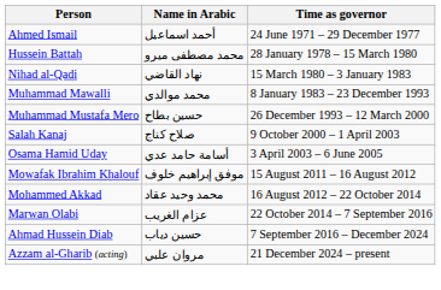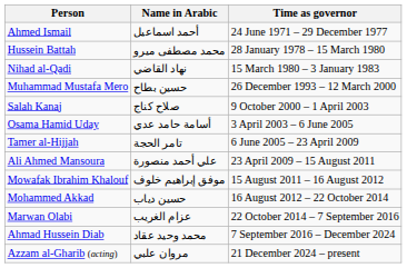 <table class="wikitable">
 <tr>
 <th>Person</th>
 <th>Name in Arabic</th>
 <th>Time as governor</th>
 </tr>
 <tr>
 <td><a href='#'>Ahmed Ismail</a></td>
 <td>أحمد اسماعيل</td>
 <td>24 June 1971 – 29 December 1977</td>
 </tr>
 <tr>
 <td><a href='#'>Hussein Battah</a></td>
 <td>محمد مصطفى ميرو</td>
 <td>28 January 1978 – 15 March 1980</td>
 </tr>
 <tr>
 <td><a href='#'>Nihad al-Qadi</a></td>
 <td>نهاد القاضي</td>
 <td>15 March 1980 – 3 January 1983</td>
 </tr>
 <tr>
-<td><a href='#'>Muhammad Mawalli</a></td>
-<td>محمد موالدي</td>
-<td>8 January 1983 – 23 December 1993</td>
-</tr>
-<tr>
 <td><a href='#'>Muhammad Mustafa Mero</a></td>
 <td>حسين بطاح</td>
 <td>26 December 1993 – 12 March 2000</td>
 </tr>
 <tr>
 <td><a href='#'>Salah Kanaj</a></td>
 <td>صلاح كناج</td>
 <td>9 October 2000 – 1 April 2003</td>
 </tr>
 <tr>
 <td><a href='#'>Osama Hamid Uday</a></td>
 <td>أسامة حامد عدي</td>
 <td>3 April 2003 – 6 June 2005</td>
 </tr>
 <tr>
+<td><a href='#'>Tamer al-Hijjah</a></td>
+<td>تامر الحجة</td>
+<td>6 June 2005 – 23 April 2009</td>
+</tr>
+<tr>
+<td><a href='#'>Ali Ahmed Mansoura</a></td>
+<td>علي أحمد منصورة</td>
+<td>23 April 2009 – 15 August 2011</td>
+</tr>
+<tr>
 <td><a href='#'>Mowafak Ibrahim Khalouf</a></td>
 <td>موفق إبراهيم خلوف</td>
 <td>15 August 2011 – 16 August 2012</td>
 </tr>
 <tr>
 <td><a href='#'>Mohammed Akkad</a></td>
-<td>محمد وحيد عقاد</td>
+<td>حسين دياب</td>
 <td>16 August 2012 – 22 October 2014</td>
 </tr>
 <tr>
 <td><a href='#'>Marwan Olabi</a></td>
 <td>عزام الغريب</td>
 <td>22 October 2014 – 7 September 2016</td>
 </tr>
 <tr>
 <td><a href='#'>Ahmad Hussein Diab</a></td>
-<td>حسين دياب</td>
+<td>محمد وحيد عقاد</td>
 <td>7 September 2016 – December 2024</td>
 </tr>
 <tr>
 <td><a href='#'>Azzam al-Gharib</a> <small>(<em>acting</em>)</small></td>
 <td>مروان علبي</td>
 <td>21 December 2024 – present</td>
 </tr>
 </table>
